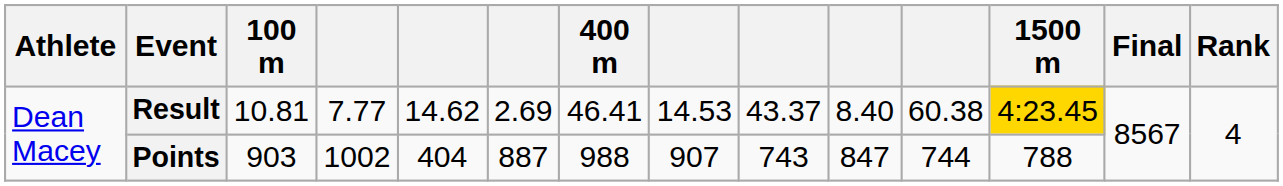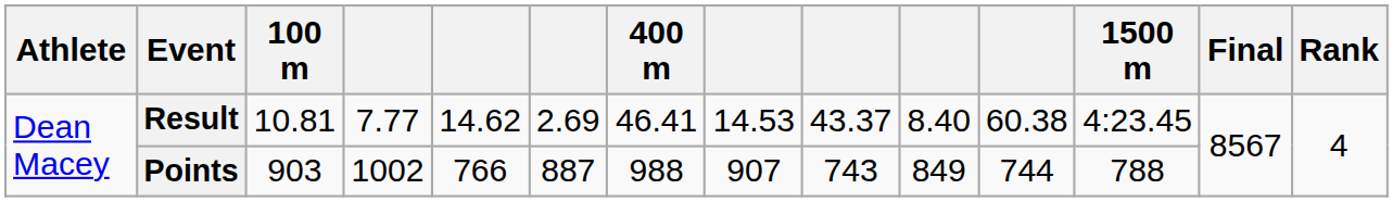 <table class="wikitable" style="font-size:90%">
 <tr>
 <th>Athlete</th>
 <th>Event</th>
 <th>100 m</th>
 <th></th>
 <th></th>
 <th></th>
 <th>400 m</th>
 <th></th>
 <th></th>
 <th></th>
 <th></th>
 <th>1500 m</th>
 <th>Final</th>
 <th>Rank</th>
 </tr>
 <tr align=center>
 <td align=left rowspan=2><a href='#'>Dean Macey</a></td>
 <th style="font-size:95%">Result</th>
 <td>10.81</td>
 <td>7.77</td>
 <td>14.62</td>
 <td>2.69</td>
 <td>46.41</td>
 <td>14.53</td>
 <td>43.37</td>
 <td>8.40</td>
 <td>60.38</td>
-<td style="background: gold;">4:23.45</td>
+<td>4:23.45</td>
 <td rowspan=2>8567</td>
 <td rowspan=2>4</td>
 </tr>
 <tr align=center>
 <th style="font-size:95%">Points</th>
 <td>903</td>
 <td>1002</td>
-<td>404</td>
+<td>766</td>
 <td>887</td>
 <td>988</td>
 <td>907</td>
 <td>743</td>
-<td>847</td>
+<td>849</td>
 <td>744</td>
 <td>788</td>
 </tr>
 </table>
